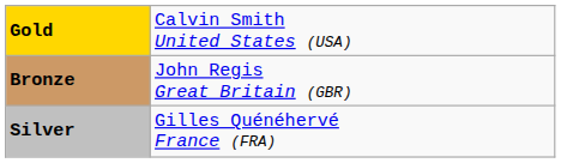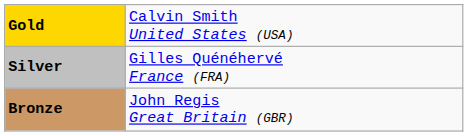 <table class="wikitable" width=25%>
 <tr>
 <td bgcolor="gold"><strong>Gold</strong></td>
 <td> <a href='#'>Calvin Smith</a><br><em><a href='#'>United States</a> <small>(USA)</small></em></td>
 </tr>
 <tr>
+<td bgcolor="silver"><strong>Silver</strong></td>
+<td> <a href='#'>Gilles Quénéhervé</a><br><em><a href='#'>France</a> <small>(FRA)</small></em></td>
+</tr>
+<tr>
 <td bgcolor="CC9966"><strong>Bronze</strong></td>
 <td> <a href='#'>John Regis</a><br><em><a href='#'>Great Britain</a> <small>(GBR)</small></em></td>
 </tr>
-<tr>
-<td bgcolor="silver"><strong>Silver</strong></td>
-<td> <a href='#'>Gilles Quénéhervé</a><br><em><a href='#'>France</a> <small>(FRA)</small></em></td>
-</tr>
 </table>
